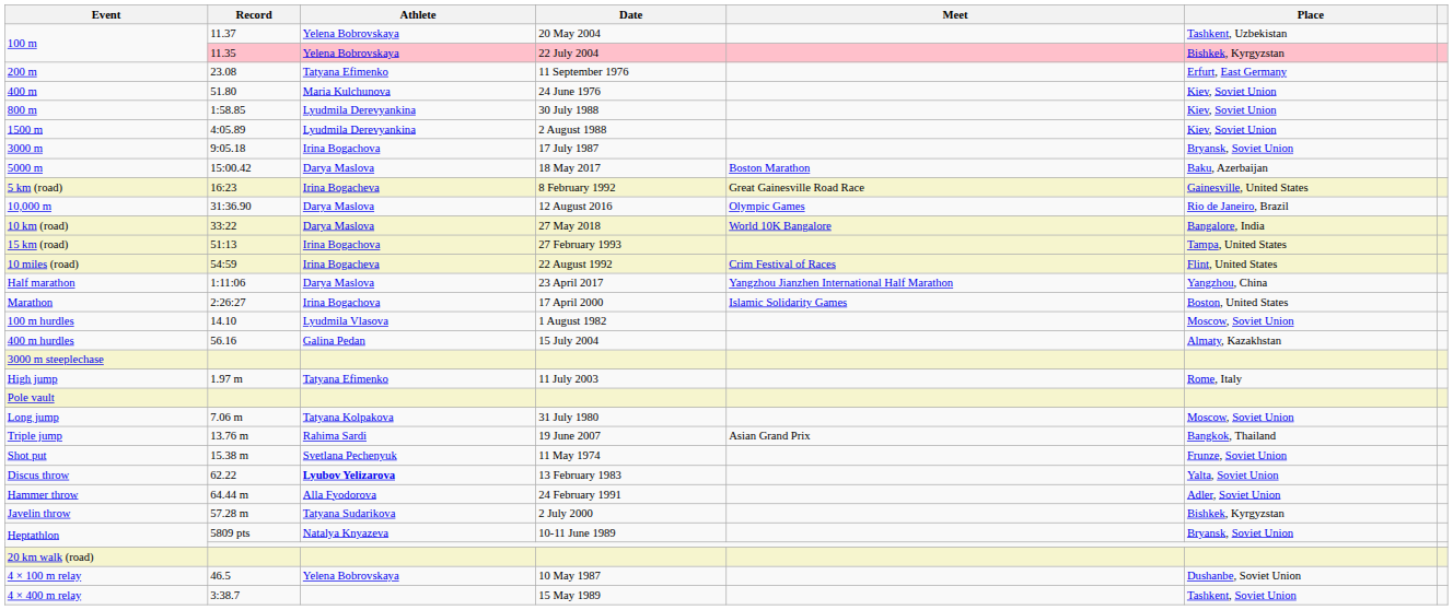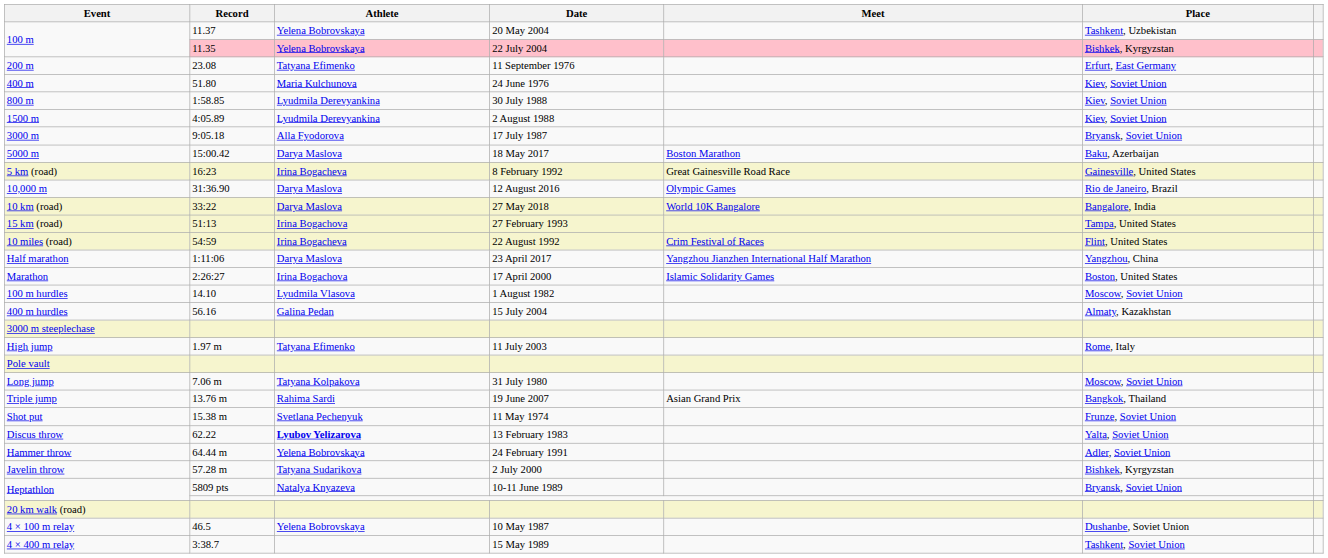 <table class="wikitable" style="font-size:95%; width: 95%;">
 <tr>
 <th>Event</th>
 <th>Record</th>
 <th>Athlete</th>
 <th>Date</th>
 <th>Meet</th>
 <th>Place</th>
 <th></th>
 </tr>
 <tr>
 <td rowspan=2><a href='#'>100 m</a></td>
 <td>11.37 </td>
 <td><a href='#'>Yelena Bobrovskaya</a></td>
 <td>20 May 2004</td>
 <td></td>
 <td><a href='#'>Tashkent</a>, Uzbekistan</td>
 <td></td>
 </tr>
 <tr style="background:pink">
 <td>11.35 </td>
 <td><a href='#'>Yelena Bobrovskaya</a></td>
 <td>22 July 2004</td>
 <td></td>
 <td><a href='#'>Bishkek</a>, Kyrgyzstan</td>
 <td></td>
 </tr>
 <tr>
 <td><a href='#'>200 m</a></td>
 <td>23.08</td>
 <td><a href='#'>Tatyana Efimenko</a></td>
 <td>11 September 1976</td>
 <td></td>
 <td><a href='#'>Erfurt</a>, <a href='#'>East Germany</a></td>
 <td></td>
 </tr>
 <tr>
 <td><a href='#'>400 m</a></td>
 <td>51.80</td>
 <td><a href='#'>Maria Kulchunova</a></td>
 <td>24 June 1976</td>
 <td></td>
 <td><a href='#'>Kiev</a>, <a href='#'>Soviet Union</a></td>
 <td></td>
 </tr>
 <tr>
 <td><a href='#'>800 m</a></td>
 <td>1:58.85</td>
 <td><a href='#'>Lyudmila Derevyankina</a></td>
 <td>30 July 1988</td>
 <td></td>
 <td><a href='#'>Kiev</a>, <a href='#'>Soviet Union</a></td>
 <td></td>
 </tr>
 <tr>
 <td><a href='#'>1500 m</a></td>
 <td>4:05.89</td>
 <td><a href='#'>Lyudmila Derevyankina</a></td>
 <td>2 August 1988</td>
 <td></td>
 <td><a href='#'>Kiev</a>, <a href='#'>Soviet Union</a></td>
 <td></td>
 </tr>
 <tr>
 <td><a href='#'>3000 m</a></td>
 <td>9:05.18</td>
-<td><a href='#'>Irina Bogachova</a></td>
+<td><a href='#'>Alla Fyodorova</a></td>
 <td>17 July 1987</td>
 <td></td>
 <td><a href='#'>Bryansk</a>, <a href='#'>Soviet Union</a></td>
 <td></td>
 </tr>
 <tr>
 <td><a href='#'>5000 m</a></td>
 <td>15:00.42</td>
 <td><a href='#'>Darya Maslova</a></td>
 <td>18 May 2017</td>
 <td><a href='#'>Boston Marathon</a></td>
 <td><a href='#'>Baku</a>, Azerbaijan</td>
 <td></td>
 </tr>
 <tr style="background:#f6F5CE;">
 <td><a href='#'>5 km</a> (road)</td>
 <td>16:23</td>
 <td><a href='#'>Irina Bogacheva</a></td>
 <td>8 February 1992</td>
 <td>Great Gainesville Road Race</td>
 <td><a href='#'>Gainesville</a>, United States</td>
 <td></td>
 </tr>
 <tr>
 <td><a href='#'>10,000 m</a></td>
 <td>31:36.90</td>
 <td><a href='#'>Darya Maslova</a></td>
 <td>12 August 2016</td>
 <td><a href='#'>Olympic Games</a></td>
 <td><a href='#'>Rio de Janeiro</a>, Brazil</td>
 <td></td>
 </tr>
 <tr style="background:#f6F5CE;">
 <td><a href='#'>10 km</a> (road)</td>
 <td>33:22</td>
 <td><a href='#'>Darya Maslova</a></td>
 <td>27 May 2018</td>
 <td><a href='#'>World 10K Bangalore</a></td>
 <td><a href='#'>Bangalore</a>, India</td>
 <td></td>
 </tr>
 <tr style="background:#f6F5CE;">
 <td><a href='#'>15 km</a> (road)</td>
 <td>51:13</td>
 <td><a href='#'>Irina Bogachova</a></td>
 <td>27 February 1993</td>
 <td></td>
 <td><a href='#'>Tampa</a>, United States</td>
 <td></td>
 </tr>
 <tr style="background:#f6F5CE;">
 <td><a href='#'>10 miles</a> (road)</td>
 <td>54:59</td>
 <td><a href='#'>Irina Bogacheva</a></td>
 <td>22 August 1992</td>
 <td><a href='#'>Crim Festival of Races</a></td>
 <td><a href='#'>Flint</a>, United States</td>
 <td></td>
 </tr>
 <tr>
 <td><a href='#'>Half marathon</a></td>
 <td>1:11:06</td>
 <td><a href='#'>Darya Maslova</a></td>
 <td>23 April 2017</td>
 <td><a href='#'>Yangzhou Jianzhen International Half Marathon</a></td>
 <td> <a href='#'>Yangzhou</a>, China</td>
 <td></td>
 </tr>
 <tr>
 <td><a href='#'>Marathon</a></td>
 <td>2:26:27 </td>
 <td><a href='#'>Irina Bogachova</a></td>
 <td>17 April 2000</td>
 <td><a href='#'>Islamic Solidarity Games</a></td>
 <td> <a href='#'>Boston</a>, United States</td>
 <td></td>
 </tr>
 <tr>
 <td><a href='#'>100 m hurdles</a></td>
 <td>14.10</td>
 <td><a href='#'>Lyudmila Vlasova</a></td>
 <td>1 August 1982</td>
 <td></td>
 <td> <a href='#'>Moscow</a>, <a href='#'>Soviet Union</a></td>
 <td></td>
 </tr>
 <tr>
 <td><a href='#'>400 m hurdles</a></td>
 <td>56.16</td>
 <td><a href='#'>Galina Pedan</a></td>
 <td>15 July 2004</td>
 <td></td>
 <td> <a href='#'>Almaty</a>, Kazakhstan</td>
 <td></td>
 </tr>
 <tr style="background:#f6F5CE;">
 <td><a href='#'>3000 m steeplechase</a></td>
 <td></td>
 <td></td>
 <td></td>
 <td></td>
 <td></td>
 <td></td>
 </tr>
 <tr>
 <td><a href='#'>High jump</a></td>
 <td>1.97 m</td>
 <td><a href='#'>Tatyana Efimenko</a></td>
 <td>11 July 2003</td>
 <td></td>
 <td> <a href='#'>Rome</a>, Italy</td>
 <td></td>
 </tr>
 <tr style="background:#f6F5CE;">
 <td><a href='#'>Pole vault</a></td>
 <td></td>
 <td></td>
 <td></td>
 <td></td>
 <td></td>
 <td></td>
 </tr>
 <tr>
 <td><a href='#'>Long jump</a></td>
 <td>7.06 m</td>
 <td><a href='#'>Tatyana Kolpakova</a></td>
 <td>31 July 1980</td>
 <td></td>
 <td> <a href='#'>Moscow</a>, <a href='#'>Soviet Union</a></td>
 <td></td>
 </tr>
 <tr>
 <td><a href='#'>Triple jump</a></td>
 <td>13.76 m </td>
 <td><a href='#'>Rahima Sardi</a></td>
 <td>19 June 2007</td>
 <td>Asian Grand Prix</td>
 <td> <a href='#'>Bangkok</a>, Thailand</td>
 <td></td>
 </tr>
 <tr>
 <td><a href='#'>Shot put</a></td>
 <td>15.38 m</td>
 <td><a href='#'>Svetlana Pechenyuk</a></td>
 <td>11 May 1974</td>
 <td></td>
 <td> <a href='#'>Frunze</a>, <a href='#'>Soviet Union</a></td>
 <td></td>
 </tr>
 <tr>
 <td><a href='#'>Discus throw</a></td>
 <td>62.22</td>
 <td><strong><a href='#'>Lyubov Yelizarova</a></strong></td>
 <td>13 February 1983</td>
 <td></td>
 <td> <a href='#'>Yalta</a>, <a href='#'>Soviet Union</a></td>
 <td></td>
 </tr>
 <tr>
 <td><a href='#'>Hammer throw</a></td>
 <td>64.44 m</td>
-<td><a href='#'>Alla Fyodorova</a></td>
+<td><a href='#'>Yelena Bobrovskaya</a></td>
 <td>24 February 1991</td>
 <td></td>
 <td> <a href='#'>Adler</a>, <a href='#'>Soviet Union</a></td>
 <td></td>
 </tr>
 <tr>
 <td><a href='#'>Javelin throw</a></td>
 <td>57.28 m</td>
 <td><a href='#'>Tatyana Sudarikova</a></td>
 <td>2 July 2000</td>
 <td></td>
 <td> <a href='#'>Bishkek</a>, Kyrgyzstan</td>
 <td></td>
 </tr>
 <tr>
 <td rowspan=2><a href='#'>Heptathlon</a></td>
 <td>5809 pts</td>
 <td><a href='#'>Natalya Knyazeva</a></td>
 <td>10-11 June 1989</td>
 <td></td>
 <td> <a href='#'>Bryansk</a>, <a href='#'>Soviet Union</a></td>
 <td></td>
 </tr>
 <tr>
 <td colspan=5></td>
 <td></td>
 </tr>
 <tr style="background:#f6F5CE;">
 <td><a href='#'>20 km walk</a> (road)</td>
 <td></td>
 <td></td>
 <td></td>
 <td></td>
 <td></td>
 <td></td>
 </tr>
 <tr>
 <td><a href='#'>4 × 100 m relay</a></td>
 <td>46.5</td>
 <td><a href='#'>Yelena Bobrovskaya</a></td>
 <td>10 May 1987</td>
 <td></td>
 <td><a href='#'>Dushanbe</a>, Soviet Union</td>
 <td></td>
 </tr>
 <tr>
 <td><a href='#'>4 × 400 m relay</a></td>
 <td>3:38.7</td>
 <td></td>
 <td>15 May 1989</td>
 <td></td>
 <td><a href='#'>Tashkent</a>, <a href='#'>Soviet Union</a></td>
 <td></td>
 </tr>
 </table>
